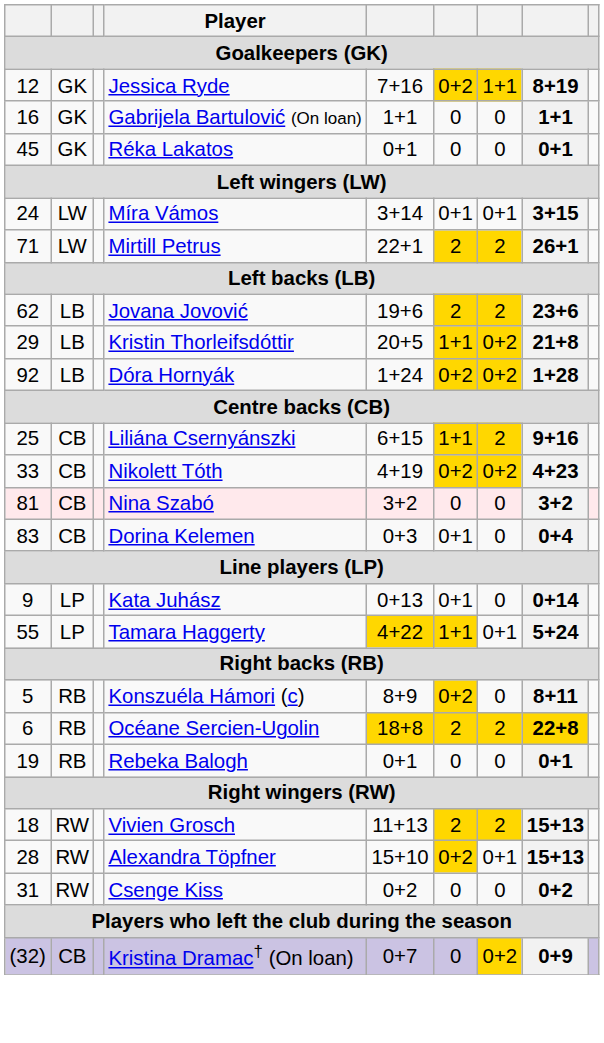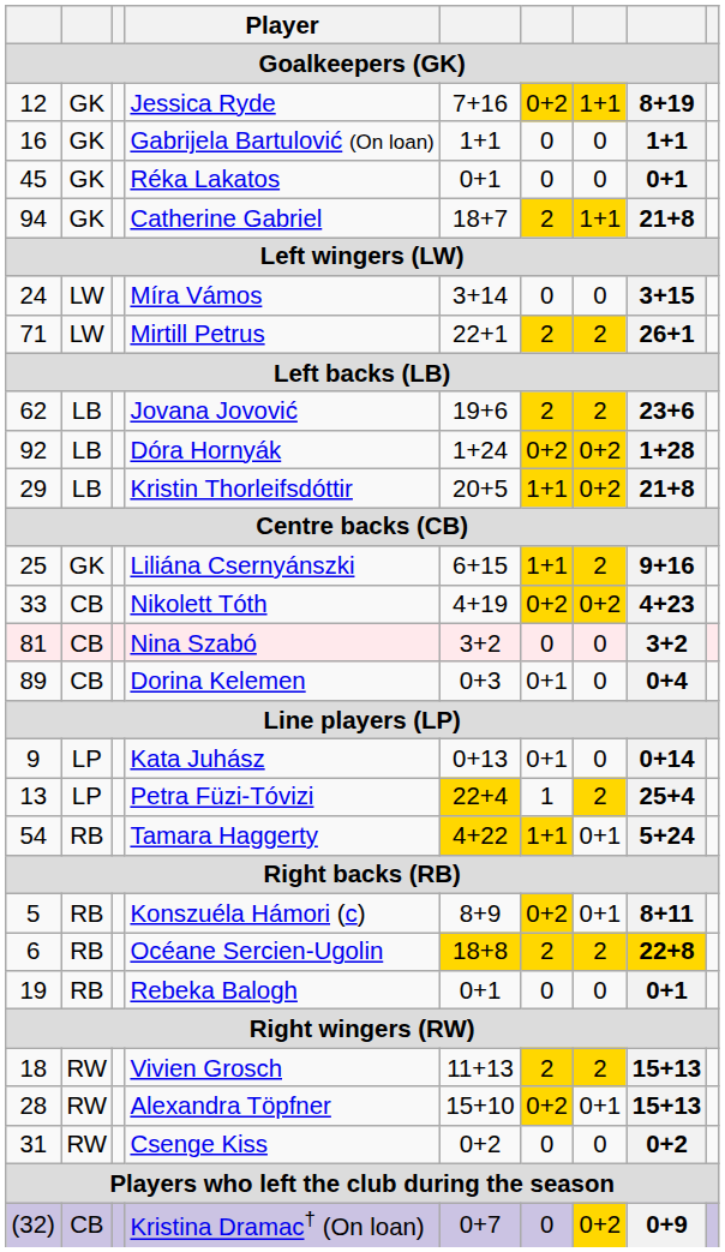 <table class="wikitable sortable sticky-header zebra" style="text-align:center; font-size:85%;">
 <tr>
 <th></th>
 <th></th>
 <th></th>
 <th>Player</th>
 <th></th>
 <th></th>
 <th></th>
 <th></th>
 <th class="unsortable"></th>
 </tr>
 <tr>
 <th colspan=9 style=background:#dcdcdc; text-align:center>Goalkeepers (GK)</th>
 </tr>
 <tr>
 <td>12</td>
 <td>GK</td>
 <td></td>
 <td style="text-align:left;" data-sort-value="Ryde"><a href='#'>Jessica Ryde</a></td>
 <td>7+16</td>
 <td style="background-color: gold;">0+2</td>
 <td style="background-color: gold;">1+1</td>
 <th>8+19</th>
 <td></td>
 </tr>
 <tr>
 <td>16</td>
 <td>GK</td>
 <td></td>
 <td style="text-align:left;" data-sort-value="Bartulovic"><a href='#'>Gabrijela Bartulović</a> <small>(On loan)</small></td>
 <td>1+1</td>
 <td>0</td>
 <td>0</td>
 <th>1+1</th>
 <td></td>
 </tr>
 <tr>
 <td>45</td>
 <td>GK</td>
 <td></td>
 <td style="text-align:left;" data-sort-value="Lakatos"><a href='#'>Réka Lakatos</a></td>
 <td>0+1</td>
 <td>0</td>
 <td>0</td>
 <th>0+1</th>
 <td></td>
 </tr>
 <tr>
+<td>94</td>
+<td>GK</td>
+<td></td>
+<td style="text-align:left;" data-sort-value="Gabriel"><a href='#'>Catherine Gabriel</a></td>
+<td>18+7</td>
+<td style="background-color: gold;">2</td>
+<td style="background-color: gold;">1+1</td>
+<th>21+8</th>
+<td></td>
+</tr>
+<tr>
 <th colspan=9 style=background:#dcdcdc; text-align:center>Left wingers (LW)</th>
 </tr>
 <tr>
 <td>24</td>
 <td>LW</td>
 <td></td>
 <td style="text-align:left;" data-sort-value="Vamos"><a href='#'>Míra Vámos</a></td>
 <td>3+14</td>
-<td>0+1</td>
-<td>0+1</td>
+<td>0</td>
+<td>0</td>
 <th>3+15</th>
 <td></td>
 </tr>
 <tr>
 <td>71</td>
 <td>LW</td>
 <td></td>
 <td style="text-align:left;" data-sort-value="Petrus"><a href='#'>Mirtill Petrus</a></td>
 <td>22+1</td>
 <td style="background-color: gold;">2</td>
 <td style="background-color: gold;">2</td>
 <th>26+1</th>
 <td></td>
 </tr>
 <tr>
 <th colspan=9 style=background:#dcdcdc; text-align:center>Left backs (LB)</th>
 </tr>
 <tr>
 <td>62</td>
 <td>LB</td>
 <td></td>
 <td style="text-align:left;" data-sort-value="Jovovic"><a href='#'>Jovana Jovović</a></td>
 <td>19+6</td>
 <td style="background-color: gold;">2</td>
 <td style="background-color: gold;">2</td>
 <th>23+6</th>
 <td></td>
 </tr>
 <tr>
+<td>92</td>
+<td>LB</td>
+<td></td>
+<td style="text-align:left;" data-sort-value="Hornyák"><a href='#'>Dóra Hornyák</a></td>
+<td>1+24</td>
+<td style="background-color: gold;">0+2</td>
+<td style="background-color: gold;">0+2</td>
+<th>1+28</th>
+<td></td>
+</tr>
+<tr>
 <td>29</td>
 <td>LB</td>
 <td></td>
 <td style="text-align:left;" data-sort-value="Thorleifsdottir"><a href='#'>Kristin Thorleifsdóttir</a></td>
 <td>20+5</td>
 <td style="background-color: gold;">1+1</td>
 <td style="background-color: gold;">0+2</td>
 <th>21+8</th>
 <td></td>
 </tr>
 <tr>
-<td>92</td>
-<td>LB</td>
-<td></td>
-<td style="text-align:left;" data-sort-value="Hornyák"><a href='#'>Dóra Hornyák</a></td>
-<td>1+24</td>
-<td style="background-color: gold;">0+2</td>
-<td style="background-color: gold;">0+2</td>
-<th>1+28</th>
-<td></td>
-</tr>
-<tr>
 <th colspan=9 style=background:#dcdcdc; text-align:center>Centre backs (CB)</th>
 </tr>
 <tr>
 <td>25</td>
-<td>CB</td>
+<td>GK</td>
 <td></td>
 <td style="text-align:left;" data-sort-value="Csernyanszki"><a href='#'>Liliána Csernyánszki</a></td>
 <td>6+15</td>
 <td style="background-color: gold;">1+1</td>
 <td style="background-color: gold;">2</td>
 <th>9+16</th>
 <td></td>
 </tr>
 <tr>
 <td>33</td>
 <td>CB</td>
 <td></td>
 <td style="text-align:left;" data-sort-value="Toth"><a href='#'>Nikolett Tóth</a></td>
 <td>4+19</td>
 <td style="background-color: gold;">0+2</td>
 <td style="background-color: gold;">0+2</td>
 <th>4+23</th>
 <td></td>
 </tr>
 <tr bgcolor="#ffe9ec">
 <td>81</td>
 <td>CB</td>
 <td></td>
 <td style="text-align:left;" data-sort-value="Szabo"><a href='#'>Nina Szabó</a> </td>
 <td>3+2</td>
 <td>0</td>
 <td>0</td>
 <th>3+2</th>
 <td></td>
 </tr>
 <tr>
-<td>83</td>
+<td>89</td>
 <td>CB</td>
 <td></td>
 <td style="text-align:left;" data-sort-value="Kelemen"><a href='#'>Dorina Kelemen</a></td>
 <td>0+3</td>
 <td>0+1</td>
 <td>0</td>
 <th>0+4</th>
 <td></td>
 </tr>
 <tr>
 <th colspan=9 style=background:#dcdcdc; text-align:center>Line players (LP)</th>
 </tr>
 <tr>
 <td>9</td>
 <td>LP</td>
 <td></td>
 <td style="text-align:left;" data-sort-value="Juhasz"><a href='#'>Kata Juhász</a></td>
 <td>0+13</td>
 <td>0+1</td>
 <td>0</td>
 <th>0+14</th>
 <td></td>
 </tr>
 <tr>
-<td>55</td>
+<td>13</td>
 <td>LP</td>
+<td></td>
+<td style="text-align:left;" data-sort-value="Fuzi"><a href='#'>Petra Füzi-Tóvizi</a></td>
+<td style="background-color: gold;">22+4</td>
+<td>1</td>
+<td style="background-color: gold;">2</td>
+<th>25+4</th>
+<td></td>
+</tr>
+<tr>
+<td>54</td>
+<td>RB</td>
 <td></td>
 <td style="text-align:left;" data-sort-value="Haggerty"><a href='#'>Tamara Haggerty</a></td>
 <td style="background-color: gold;">4+22</td>
 <td style="background-color: gold;">1+1</td>
 <td>0+1</td>
 <th>5+24</th>
 <td></td>
 </tr>
 <tr>
 <th colspan=9 style=background:#dcdcdc; text-align:center>Right backs (RB)</th>
 </tr>
 <tr>
 <td>5</td>
 <td>RB</td>
 <td></td>
 <td style="text-align:left;" data-sort-value="Hamori"><a href='#'>Konszuéla Hámori</a> (<a href='#'>c</a>)</td>
 <td>8+9</td>
 <td style="background-color: gold;">0+2</td>
-<td>0</td>
+<td>0+1</td>
 <th>8+11</th>
 <td></td>
 </tr>
 <tr>
 <td>6</td>
 <td>RB</td>
 <td></td>
 <td style="text-align:left;" data-sort-value="Sercien"><a href='#'>Océane Sercien-Ugolin</a></td>
 <td style="background-color: gold;">18+8</td>
 <td style="background-color: gold;">2</td>
 <td style="background-color: gold;">2</td>
 <td style="background-color: gold;"><strong>22+8</strong></td>
 <td></td>
 </tr>
 <tr>
 <td>19</td>
 <td>RB</td>
 <td></td>
 <td style="text-align:left;" data-sort-value="Balogh"><a href='#'>Rebeka Balogh</a></td>
 <td>0+1</td>
 <td>0</td>
 <td>0</td>
 <th>0+1</th>
 <td></td>
 </tr>
 <tr>
 <th colspan=9 style=background:#dcdcdc; text-align:center>Right wingers (RW)</th>
 </tr>
 <tr>
 <td>18</td>
 <td>RW</td>
 <td></td>
 <td style="text-align:left;" data-sort-value="Grosch"><a href='#'>Vivien Grosch</a></td>
 <td>11+13</td>
 <td style="background-color: gold;">2</td>
 <td style="background-color: gold;">2</td>
 <th>15+13</th>
 <td></td>
 </tr>
 <tr>
 <td>28</td>
 <td>RW</td>
 <td></td>
 <td style="text-align:left;" data-sort-value="Topfner"><a href='#'>Alexandra Töpfner</a></td>
 <td>15+10</td>
 <td style="background-color: gold;">0+2</td>
 <td>0+1</td>
 <th>15+13</th>
 <td></td>
 </tr>
 <tr>
 <td>31</td>
 <td>RW</td>
 <td></td>
 <td style="text-align:left;" data-sort-value="Kiss"><a href='#'>Csenge Kiss</a></td>
 <td>0+2</td>
 <td>0</td>
 <td>0</td>
 <th>0+2</th>
 <td></td>
 </tr>
 <tr>
 <th colspan=9 style=background:#dcdcdc; text-align:center>Players who left the club during the season</th>
 </tr>
 <tr bgcolor=#CBC3E3>
 <td>(32)</td>
 <td>CB</td>
 <td></td>
 <td style="text-align:left;" data-sort-value="Dramac"><a href='#'>Kristina Dramac</a><sup>†</sup> (On loan)</td>
 <td>0+7</td>
 <td>0</td>
 <td style="background-color: gold;">0+2</td>
 <th>0+9</th>
 <td></td>
 </tr>
 <tr>
 </tr>
 </table>
